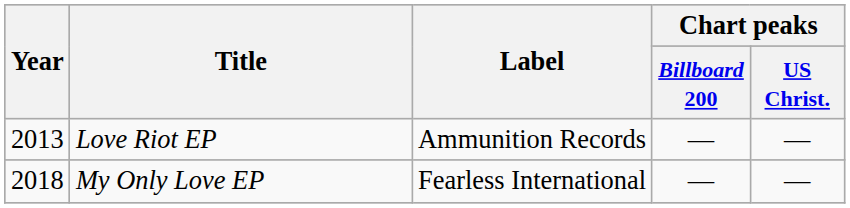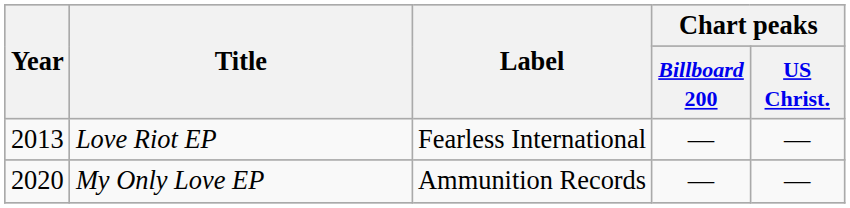 <table class="wikitable">
 <tr>
 <th rowspan="2">Year</th>
 <th style="width:200px;" rowspan="2">Title</th>
 <th rowspan="2">Label</th>
 <th colspan="3">Chart peaks</th>
 </tr>
 <tr>
 <th style="width:50px;"><small><a href='#'><em>Billboard</em> 200</a></small></th>
 <th style="width:50px;"><small><a href='#'>US Christ.</a></small></th>
 </tr>
 <tr>
 <td>2013</td>
 <td><em>Love Riot EP</em></td>
+<td>Fearless International</td>
+<td style="text-align:center;">—</td>
+<td style="text-align:center;">—</td>
+</tr>
+<tr>
+<td>2020</td>
+<td><em>My Only Love EP</em></td>
 <td>Ammunition Records</td>
 <td style="text-align:center;">—</td>
 <td style="text-align:center;">—</td>
 </tr>
-<tr>
-<td>2018</td>
-<td><em>My Only Love EP</em></td>
-<td>Fearless International</td>
-<td style="text-align:center;">—</td>
-<td style="text-align:center;">—</td>
-</tr>
 </table>
